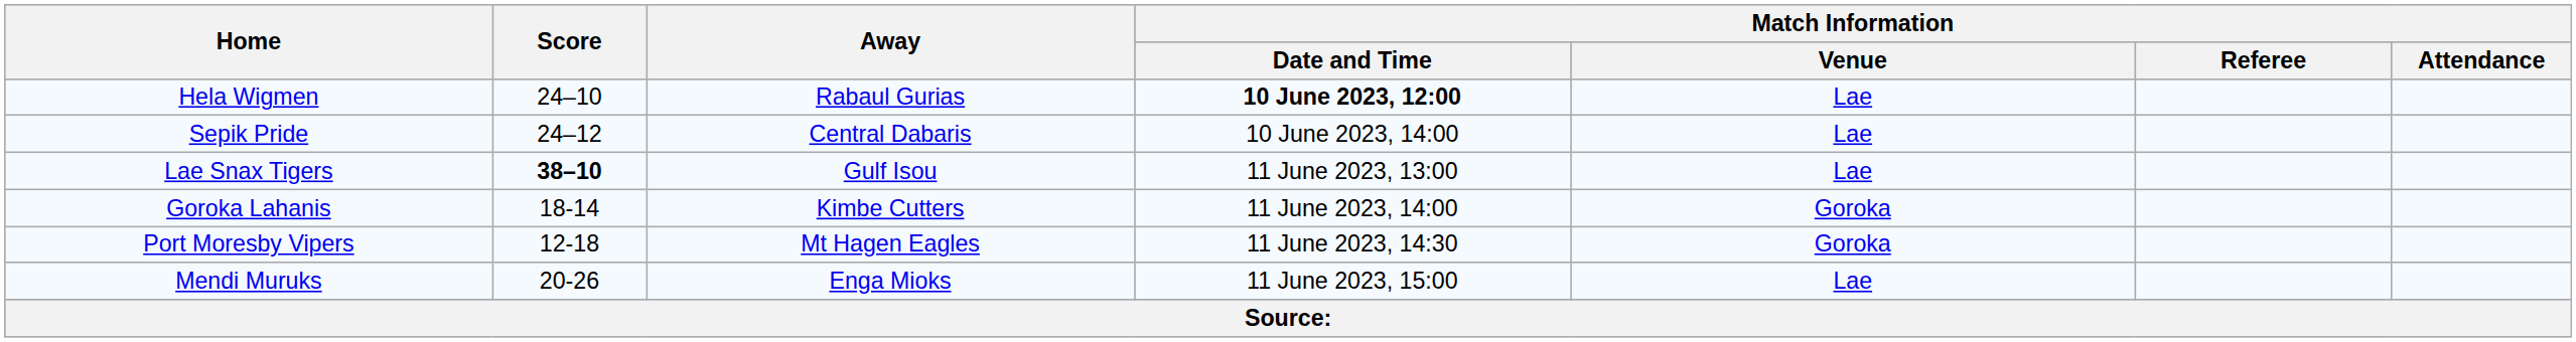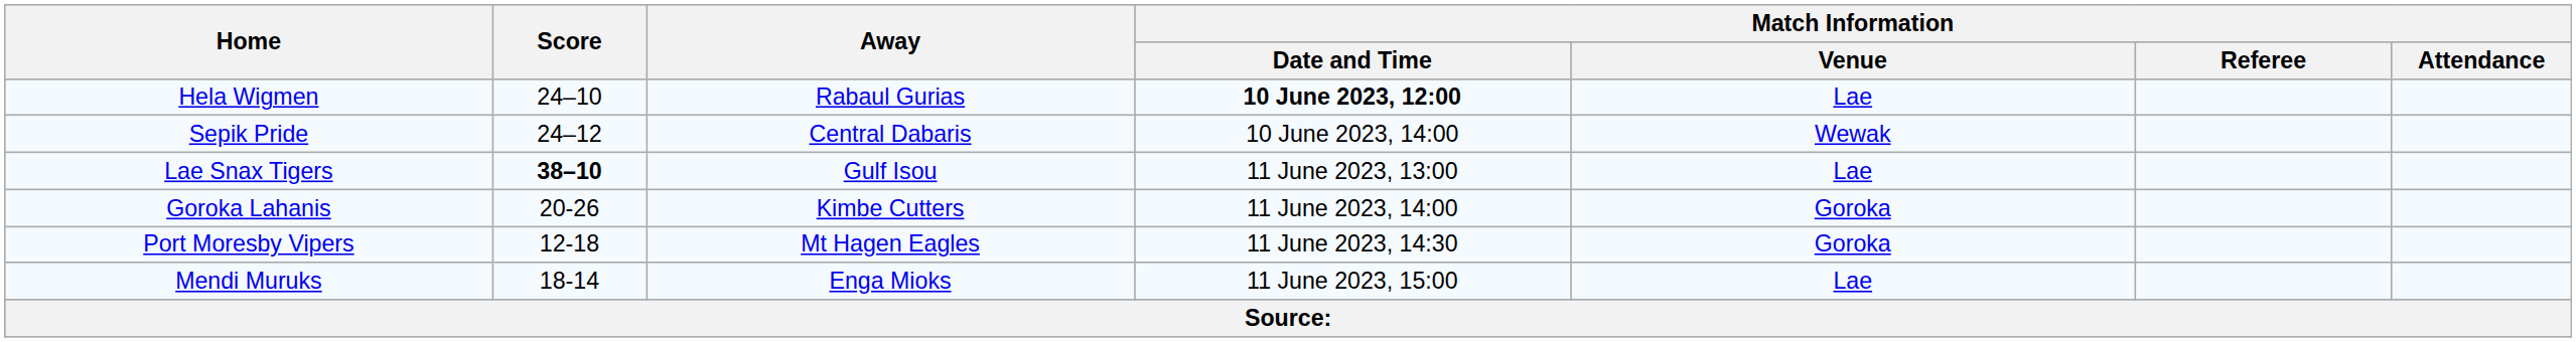 <table class="wikitable" width="100%" style="border-collapse:collapse; font-size:90%; text-align:center;">
 <tr>
 <th rowspan="2" width="19%">Home</th>
 <th rowspan="2" width="6%">Score</th>
 <th rowspan="2" width="19%">Away</th>
 <th colspan="4">Match Information</th>
 </tr>
 <tr bgcolor="#CCCCCC">
 <th width="17%">Date and Time</th>
 <th width="22%">Venue</th>
 <th width="10%">Referee</th>
 <th width="7%">Attendance</th>
 </tr>
 <tr bgcolor="#F5FAFF">
 <td><a href='#'>Hela Wigmen</a></td>
 <td>24–10</td>
 <td><a href='#'>Rabaul Gurias</a></td>
 <td><strong>10 June 2023, 12:00</strong></td>
 <td><a href='#'>Lae</a></td>
 <td></td>
 <td></td>
 </tr>
 <tr bgcolor="#F5FAFF">
 <td><a href='#'>Sepik Pride</a></td>
 <td>24–12</td>
 <td><a href='#'>Central Dabaris</a></td>
 <td>10 June 2023, 14:00</td>
-<td><a href='#'>Lae</a></td>
+<td><a href='#'>Wewak</a></td>
 <td></td>
 <td></td>
 </tr>
 <tr bgcolor="#F5FAFF">
 <td> <a href='#'>Lae Snax Tigers</a></td>
 <td><strong>38–10</strong></td>
 <td><a href='#'>Gulf Isou</a></td>
 <td>11 June 2023, 13:00</td>
 <td><a href='#'>Lae</a></td>
 <td></td>
 <td></td>
 </tr>
 <tr bgcolor="#F5FAFF">
 <td><a href='#'>Goroka Lahanis</a></td>
-<td>18-14</td>
+<td>20-26</td>
 <td> <a href='#'>Kimbe Cutters</a></td>
 <td>11 June 2023, 14:00</td>
 <td><a href='#'>Goroka</a></td>
 <td></td>
 <td></td>
 </tr>
 <tr bgcolor="#F5FAFF">
 <td> <a href='#'>Port Moresby Vipers</a></td>
 <td>12-18</td>
 <td><a href='#'>Mt Hagen Eagles</a></td>
 <td>11 June 2023, 14:30</td>
 <td><a href='#'>Goroka</a></td>
 <td></td>
 <td></td>
 </tr>
 <tr bgcolor="#F5FAFF">
 <td><a href='#'>Mendi Muruks</a></td>
-<td>20-26</td>
+<td>18-14</td>
 <td><a href='#'>Enga Mioks</a></td>
 <td>11 June 2023, 15:00</td>
 <td><a href='#'>Lae</a></td>
 <td></td>
 <td></td>
 </tr>
 <tr bgcolor="#C1D8FF">
 <th colspan="7">Source:</th>
 </tr>
 </table>
